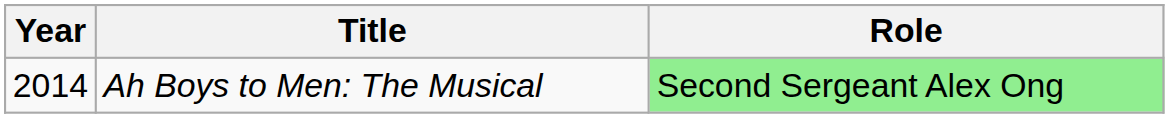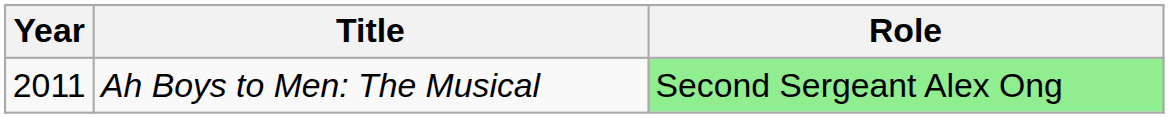 <table class="wikitable" style="width:550px">
 <tr>
 <th width=10>Year</th>
 <th>Title</th>
 <th>Role</th>
 </tr>
 <tr>
-<td>2014</td>
+<td>2011</td>
 <td><em>Ah Boys to Men: The Musical</em></td>
 <td style="background: lightgreen;">Second Sergeant Alex Ong</td>
 </tr>
 </table>
